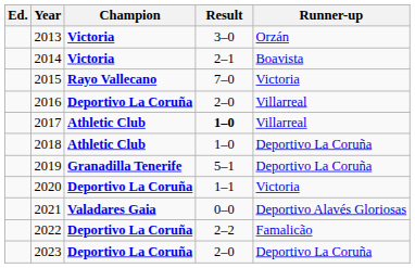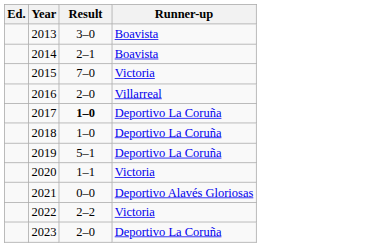 <table class="wikitable sortable">
 <tr>
 <th width= px>Ed.</th>
 <th width= px>Year</th>
-<th>Champion</th>
 <th width=60px>Result</th>
 <th>Runner-up</th>
 </tr>
 <tr>
 <td></td>
 <td align=center>2013</td>
-<td> <strong><a href='#'>Victoria</a></strong></td>
 <td align=center>3–0</td>
-<td> <a href='#'>Orzán</a></td>
+<td> <a href='#'>Boavista</a></td>
 </tr>
 <tr>
 <td></td>
 <td align=center>2014</td>
-<td> <strong><a href='#'>Victoria</a></strong></td>
 <td align=center>2–1</td>
 <td> <a href='#'>Boavista</a></td>
 </tr>
 <tr>
 <td></td>
 <td align=center>2015</td>
-<td> <strong><a href='#'>Rayo Vallecano</a></strong></td>
 <td align=center>7–0</td>
 <td> <a href='#'>Victoria</a></td>
 </tr>
 <tr>
 <td></td>
 <td align=center>2016</td>
-<td> <strong><a href='#'>Deportivo La Coruña</a></strong></td>
 <td align=center>2–0</td>
 <td> <a href='#'>Villarreal</a></td>
 </tr>
 <tr>
 <td></td>
 <td align=center>2017</td>
-<td> <strong><a href='#'>Athletic Club</a></strong></td>
 <td align=center><strong>1–0</strong></td>
-<td> <a href='#'>Villarreal</a></td>
+<td> <a href='#'>Deportivo La Coruña</a></td>
 </tr>
 <tr>
 <td></td>
 <td align=center>2018</td>
-<td> <strong><a href='#'>Athletic Club</a></strong></td>
 <td align=center>1–0</td>
 <td> <a href='#'>Deportivo La Coruña</a></td>
 </tr>
 <tr>
 <td></td>
 <td align=center>2019</td>
-<td> <strong><a href='#'>Granadilla Tenerife</a></strong></td>
 <td align=center>5–1</td>
 <td> <a href='#'>Deportivo La Coruña</a></td>
 </tr>
 <tr>
 <td></td>
 <td align=center>2020</td>
-<td> <strong><a href='#'>Deportivo La Coruña</a></strong></td>
 <td align=center>1–1 </td>
 <td> <a href='#'>Victoria</a></td>
 </tr>
 <tr>
 <td></td>
 <td align=center>2021</td>
-<td> <strong><a href='#'>Valadares Gaia</a></strong></td>
 <td align=center>0–0 </td>
 <td> <a href='#'>Deportivo Alavés Gloriosas</a></td>
 </tr>
 <tr>
 <td></td>
 <td align=center>2022</td>
-<td> <strong><a href='#'>Deportivo La Coruña</a></strong></td>
 <td align=center>2–2 </td>
-<td> <a href='#'>Famalicão</a></td>
+<td> <a href='#'>Victoria</a></td>
 </tr>
 <tr>
 <td></td>
 <td align=center>2023</td>
-<td> <strong><a href='#'>Deportivo La Coruña</a></strong></td>
 <td align=center>2–0</td>
 <td> <a href='#'>Deportivo La Coruña</a></td>
 </tr>
 </table>
